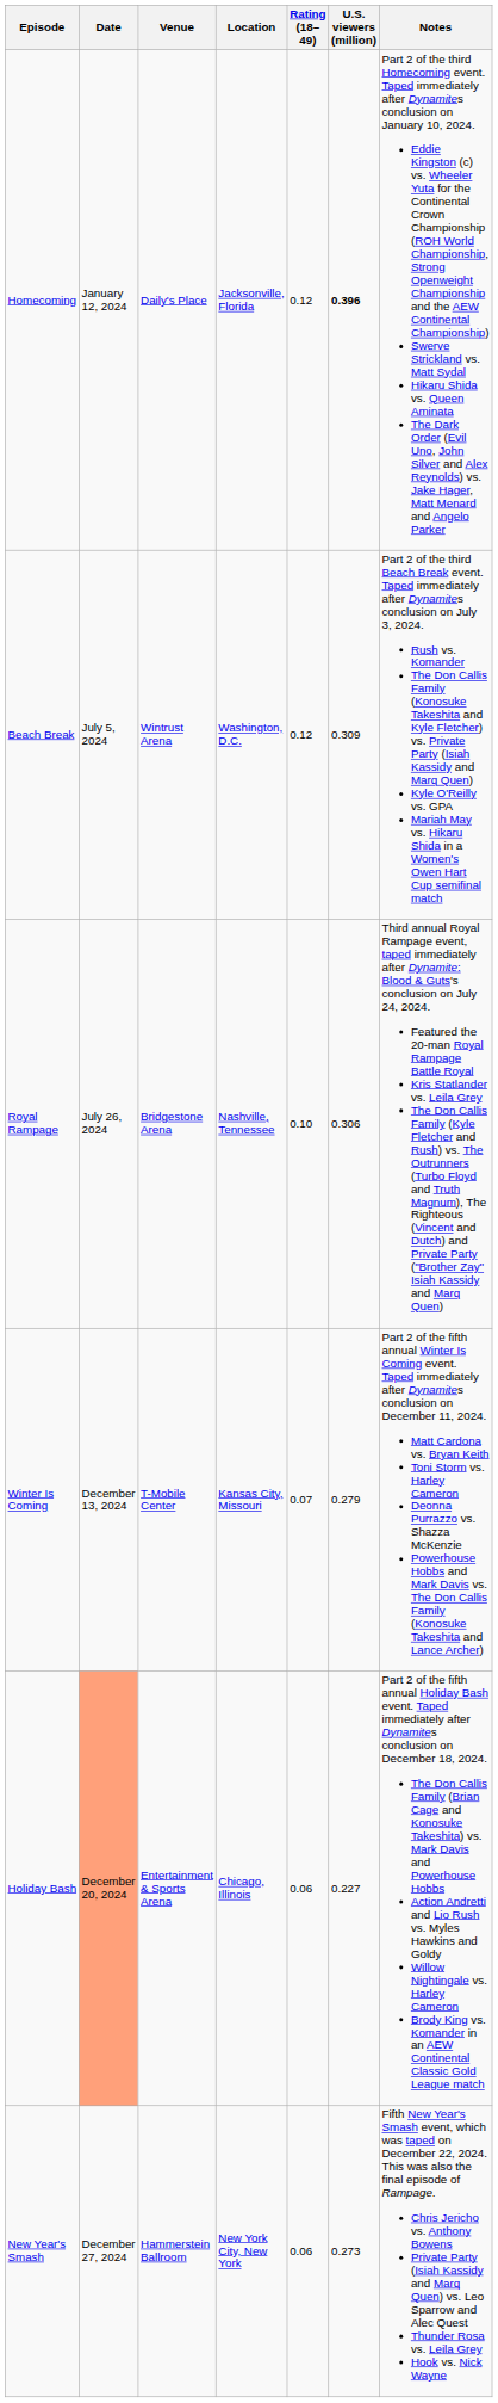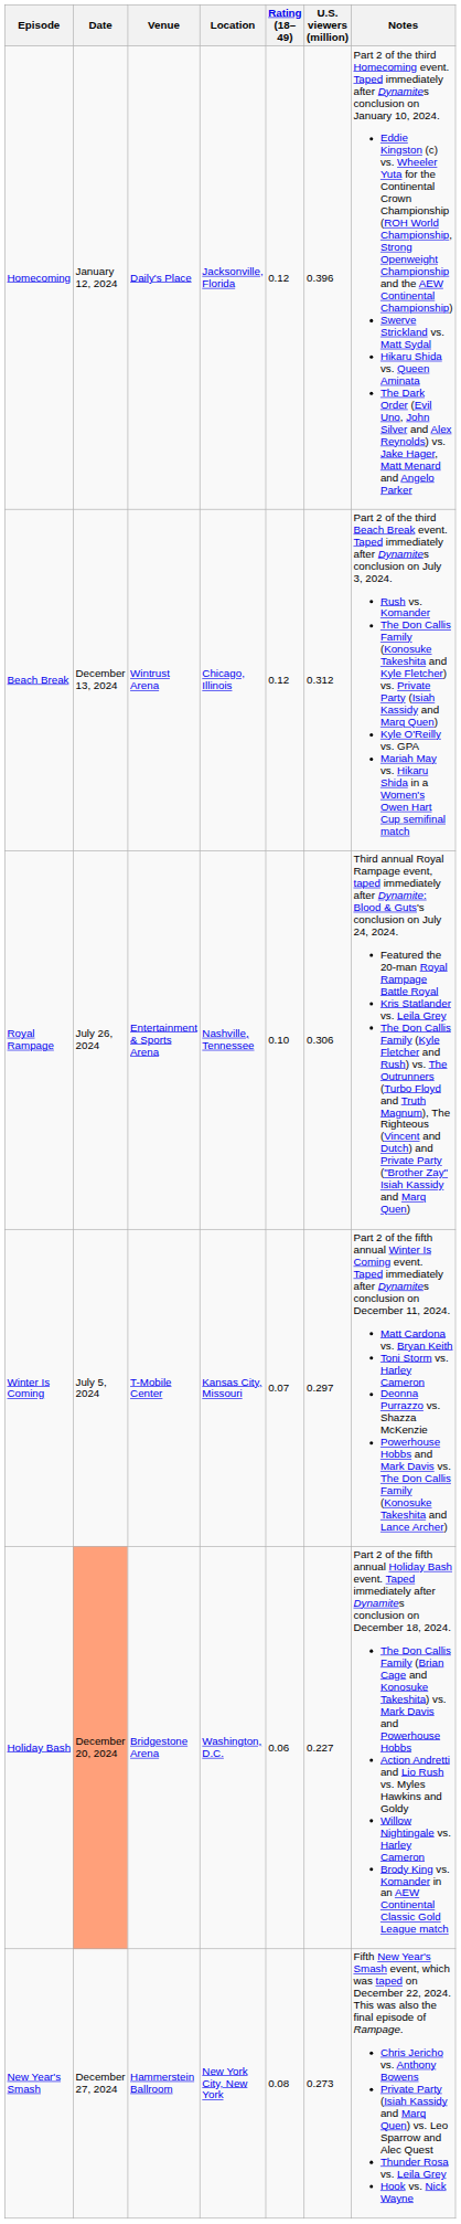 <table class="wikitable plainrowheaders sortable">
 <tr>
 <th>Episode</th>
 <th>Date</th>
 <th>Venue</th>
 <th>Location</th>
 <th><a href='#'>Rating</a><br>(18–49)</th>
 <th>U.S. viewers<br>(million)</th>
 <th>Notes</th>
 </tr>
 <tr>
 <td><a href='#'>Homecoming</a></td>
 <td>January 12, 2024</td>
 <td><a href='#'>Daily's Place</a></td>
 <td><a href='#'>Jacksonville, Florida</a></td>
 <td>0.12</td>
-<td><strong>0.396</strong></td>
+<td>0.396</td>
 <td>Part 2 of the third <a href='#'>Homecoming</a> event. <a href='#'>Taped</a> immediately after <em><a href='#'>Dynamite</a></em>s conclusion on January 10, 2024.<br><ul><li><a href='#'>Eddie Kingston</a> (c) vs. <a href='#'>Wheeler Yuta</a> for the Continental Crown Championship (<a href='#'>ROH World Championship</a>, <a href='#'>Strong Openweight Championship</a> and the <a href='#'>AEW Continental Championship</a>)</li><li><a href='#'>Swerve Strickland</a> vs. <a href='#'>Matt Sydal</a></li><li><a href='#'>Hikaru Shida</a> vs. <a href='#'>Queen Aminata</a></li><li><a href='#'>The Dark Order</a> (<a href='#'>Evil Uno</a>, <a href='#'>John Silver</a> and <a href='#'>Alex Reynolds</a>) vs. <a href='#'>Jake Hager</a>, <a href='#'>Matt Menard</a> and <a href='#'>Angelo Parker</a></li></ul></td>
 </tr>
 <tr>
 <td><a href='#'>Beach Break</a></td>
-<td>July 5, 2024</td>
+<td>December 13, 2024</td>
 <td><a href='#'>Wintrust Arena</a></td>
-<td><a href='#'>Washington, D.C.</a></td>
+<td><a href='#'>Chicago, Illinois</a></td>
 <td>0.12</td>
-<td>0.309</td>
+<td>0.312</td>
 <td>Part 2 of the third <a href='#'>Beach Break</a> event. <a href='#'>Taped</a> immediately after <em><a href='#'>Dynamite</a></em>s conclusion on July 3, 2024.<br><ul><li><a href='#'>Rush</a> vs. <a href='#'>Komander</a></li><li><a href='#'>The Don Callis Family</a> (<a href='#'>Konosuke Takeshita</a> and <a href='#'>Kyle Fletcher</a>) vs. <a href='#'>Private Party</a> (<a href='#'>Isiah Kassidy</a> and <a href='#'>Marq Quen</a>)</li><li><a href='#'>Kyle O'Reilly</a> vs. GPA</li><li><a href='#'>Mariah May</a> vs. <a href='#'>Hikaru Shida</a> in a <a href='#'>Women's Owen Hart Cup semifinal match</a></li></ul></td>
 </tr>
 <tr>
 <td><a href='#'>Royal Rampage</a></td>
 <td>July 26, 2024</td>
-<td><a href='#'>Bridgestone Arena</a></td>
+<td><a href='#'>Entertainment & Sports Arena</a></td>
 <td><a href='#'>Nashville, Tennessee</a></td>
 <td>0.10</td>
 <td>0.306</td>
 <td>Third annual Royal Rampage event, <a href='#'>taped</a> immediately after <a href='#'><em>Dynamite</em>: Blood & Guts</a>'s conclusion on July 24, 2024.<br><ul><li>Featured the 20-man <a href='#'>Royal Rampage Battle Royal</a></li><li><a href='#'>Kris Statlander</a> vs. <a href='#'>Leila Grey</a></li><li><a href='#'>The Don Callis Family</a> (<a href='#'>Kyle Fletcher</a> and <a href='#'>Rush</a>) vs. <a href='#'>The Outrunners</a> (<a href='#'>Turbo Floyd</a> and <a href='#'>Truth Magnum</a>), The Righteous (<a href='#'>Vincent</a> and <a href='#'>Dutch</a>) and <a href='#'>Private Party</a> (<a href='#'>"Brother Zay" Isiah Kassidy</a> and <a href='#'>Marq Quen</a>)</li></ul></td>
 </tr>
 <tr>
 <td><a href='#'>Winter Is Coming</a></td>
-<td>December 13, 2024</td>
+<td>July 5, 2024</td>
 <td><a href='#'>T-Mobile Center</a></td>
 <td><a href='#'>Kansas City, Missouri</a></td>
 <td>0.07</td>
-<td>0.279</td>
+<td>0.297</td>
 <td>Part 2 of the fifth annual <a href='#'>Winter Is Coming</a> event. <a href='#'>Taped</a> immediately after <em><a href='#'>Dynamite</a></em>s conclusion on December 11, 2024.<br><ul><li><a href='#'>Matt Cardona</a> vs. <a href='#'>Bryan Keith</a></li><li><a href='#'>Toni Storm</a> vs. <a href='#'>Harley Cameron</a></li><li><a href='#'>Deonna Purrazzo</a> vs. Shazza McKenzie</li><li><a href='#'>Powerhouse Hobbs</a> and <a href='#'>Mark Davis</a> vs. <a href='#'>The Don Callis Family</a> (<a href='#'>Konosuke Takeshita</a> and <a href='#'>Lance Archer</a>)</li></ul></td>
 </tr>
 <tr>
 <td><a href='#'>Holiday Bash</a></td>
 <td style="background: lightsalmon;">December 20, 2024</td>
-<td><a href='#'>Entertainment & Sports Arena</a></td>
-<td><a href='#'>Chicago, Illinois</a></td>
+<td><a href='#'>Bridgestone Arena</a></td>
+<td><a href='#'>Washington, D.C.</a></td>
 <td>0.06</td>
 <td>0.227</td>
 <td>Part 2 of the fifth annual <a href='#'>Holiday Bash</a> event. <a href='#'>Taped</a> immediately after <em><a href='#'>Dynamite</a></em>s conclusion on December 18, 2024.<br><ul><li><a href='#'>The Don Callis Family</a> (<a href='#'>Brian Cage</a> and <a href='#'>Konosuke Takeshita</a>) vs. <a href='#'>Mark Davis</a> and <a href='#'>Powerhouse Hobbs</a></li><li><a href='#'>Action Andretti</a> and <a href='#'>Lio Rush</a> vs. Myles Hawkins and Goldy</li><li><a href='#'>Willow Nightingale</a> vs. <a href='#'>Harley Cameron</a></li><li><a href='#'>Brody King</a> vs. <a href='#'>Komander</a> in an <a href='#'>AEW Continental Classic Gold League match</a></li></ul></td>
 </tr>
 <tr>
 <td><a href='#'>New Year's Smash</a></td>
 <td>December 27, 2024</td>
 <td><a href='#'>Hammerstein Ballroom</a></td>
 <td><a href='#'>New York City, New York</a></td>
-<td>0.06</td>
+<td>0.08</td>
 <td>0.273</td>
 <td>Fifth <a href='#'>New Year's Smash</a> event, which was <a href='#'>taped</a> on December 22, 2024. This was also the final episode of <em>Rampage</em>.<br><ul><li><a href='#'>Chris Jericho</a> vs. <a href='#'>Anthony Bowens</a></li><li><a href='#'>Private Party</a> (<a href='#'>Isiah Kassidy</a> and <a href='#'>Marq Quen</a>) vs. Leo Sparrow and Alec Quest</li><li><a href='#'>Thunder Rosa</a> vs. <a href='#'>Leila Grey</a></li><li><a href='#'>Hook</a> vs. <a href='#'>Nick Wayne</a></li></ul></td>
 </tr>
 </table>
